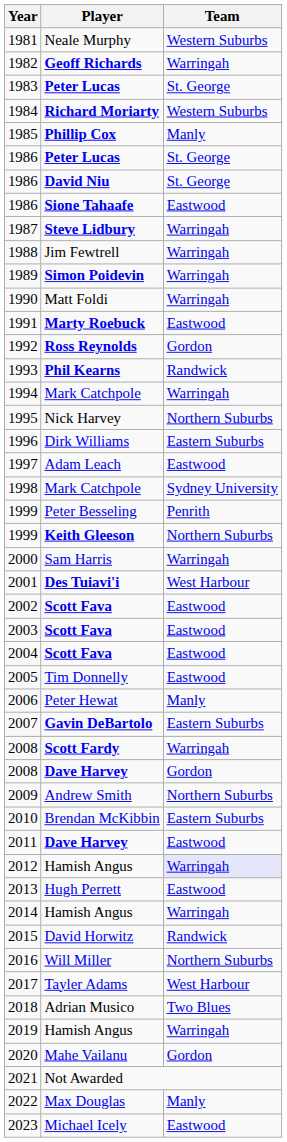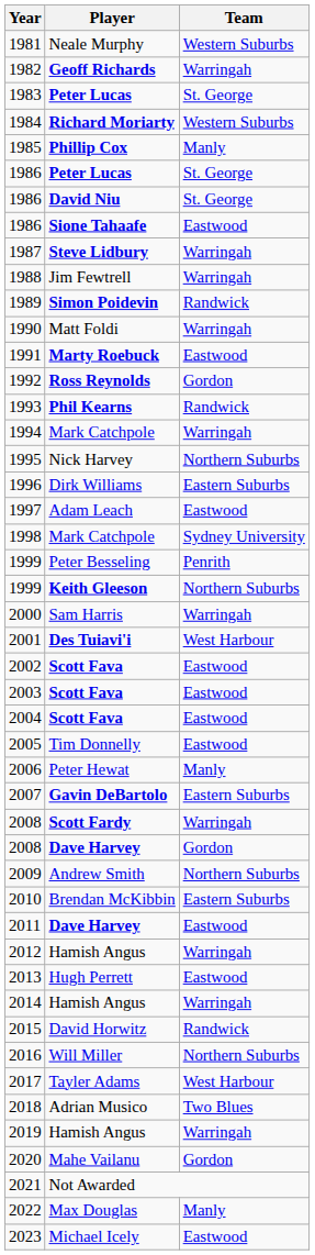 <table class="wikitable sortable">
 <tr>
 <th>Year</th>
 <th>Player</th>
 <th>Team</th>
 </tr>
 <tr>
 <td>1981</td>
 <td> Neale Murphy</td>
 <td><a href='#'>Western Suburbs</a></td>
 </tr>
 <tr>
 <td>1982</td>
 <td> <strong><a href='#'>Geoff Richards</a></strong></td>
 <td><a href='#'>Warringah</a></td>
 </tr>
 <tr>
 <td>1983</td>
 <td> <strong><a href='#'>Peter Lucas</a></strong></td>
 <td><a href='#'>St. George</a></td>
 </tr>
 <tr>
 <td>1984</td>
 <td> <strong><a href='#'>Richard Moriarty</a></strong></td>
 <td><a href='#'>Western Suburbs</a></td>
 </tr>
 <tr>
 <td>1985</td>
 <td> <strong><a href='#'>Phillip Cox</a></strong></td>
 <td><a href='#'>Manly</a></td>
 </tr>
 <tr>
 <td>1986</td>
 <td> <strong><a href='#'>Peter Lucas</a></strong></td>
 <td><a href='#'>St. George</a></td>
 </tr>
 <tr>
 <td>1986</td>
 <td> <strong><a href='#'>David Niu</a></strong></td>
 <td><a href='#'>St. George</a></td>
 </tr>
 <tr>
 <td>1986</td>
 <td> <strong><a href='#'>Sione Tahaafe</a></strong></td>
 <td><a href='#'>Eastwood</a></td>
 </tr>
 <tr>
 <td>1987</td>
 <td> <strong><a href='#'>Steve Lidbury</a></strong></td>
 <td><a href='#'>Warringah</a></td>
 </tr>
 <tr>
 <td>1988</td>
 <td> Jim Fewtrell</td>
 <td><a href='#'>Warringah</a></td>
 </tr>
 <tr>
 <td>1989</td>
 <td> <strong><a href='#'>Simon Poidevin</a></strong></td>
-<td><a href='#'>Warringah</a></td>
+<td><a href='#'>Randwick</a></td>
 </tr>
 <tr>
 <td>1990</td>
 <td> Matt Foldi</td>
 <td><a href='#'>Warringah</a></td>
 </tr>
 <tr>
 <td>1991</td>
 <td> <strong><a href='#'>Marty Roebuck</a></strong></td>
 <td><a href='#'>Eastwood</a></td>
 </tr>
 <tr>
 <td>1992</td>
 <td> <strong><a href='#'>Ross Reynolds</a></strong></td>
 <td><a href='#'>Gordon</a></td>
 </tr>
 <tr>
 <td>1993</td>
 <td> <strong><a href='#'>Phil Kearns</a></strong></td>
 <td><a href='#'>Randwick</a></td>
 </tr>
 <tr>
 <td>1994</td>
 <td> <a href='#'>Mark Catchpole</a></td>
 <td><a href='#'>Warringah</a></td>
 </tr>
 <tr>
 <td>1995</td>
 <td> Nick Harvey</td>
 <td><a href='#'>Northern Suburbs</a></td>
 </tr>
 <tr>
 <td>1996</td>
 <td> <a href='#'>Dirk Williams</a></td>
 <td><a href='#'>Eastern Suburbs</a></td>
 </tr>
 <tr>
 <td>1997</td>
 <td> <a href='#'>Adam Leach</a></td>
 <td><a href='#'>Eastwood</a></td>
 </tr>
 <tr>
 <td>1998</td>
 <td> <a href='#'>Mark Catchpole</a></td>
 <td><a href='#'>Sydney University</a></td>
 </tr>
 <tr>
 <td>1999</td>
 <td> <a href='#'>Peter Besseling</a></td>
 <td><a href='#'>Penrith</a></td>
 </tr>
 <tr>
 <td>1999</td>
 <td> <strong><a href='#'>Keith Gleeson</a></strong></td>
 <td><a href='#'>Northern Suburbs</a></td>
 </tr>
 <tr>
 <td>2000</td>
 <td> <a href='#'>Sam Harris</a></td>
 <td><a href='#'>Warringah</a></td>
 </tr>
 <tr>
 <td>2001</td>
 <td> <strong><a href='#'>Des Tuiavi'i</a></strong></td>
 <td><a href='#'>West Harbour</a></td>
 </tr>
 <tr>
 <td>2002</td>
 <td> <strong><a href='#'>Scott Fava</a></strong></td>
 <td><a href='#'>Eastwood</a></td>
 </tr>
 <tr>
 <td>2003</td>
 <td> <strong><a href='#'>Scott Fava</a></strong></td>
 <td><a href='#'>Eastwood</a></td>
 </tr>
 <tr>
 <td>2004</td>
 <td> <strong><a href='#'>Scott Fava</a></strong></td>
 <td><a href='#'>Eastwood</a></td>
 </tr>
 <tr>
 <td>2005</td>
 <td> <a href='#'>Tim Donnelly</a></td>
 <td><a href='#'>Eastwood</a></td>
 </tr>
 <tr>
 <td>2006</td>
 <td> <a href='#'>Peter Hewat</a></td>
 <td><a href='#'>Manly</a></td>
 </tr>
 <tr>
 <td>2007</td>
 <td> <strong><a href='#'>Gavin DeBartolo</a></strong></td>
 <td><a href='#'>Eastern Suburbs</a></td>
 </tr>
 <tr>
 <td>2008</td>
 <td> <strong><a href='#'>Scott Fardy</a></strong></td>
 <td><a href='#'>Warringah</a></td>
 </tr>
 <tr>
 <td>2008</td>
 <td> <strong><a href='#'>Dave Harvey</a></strong></td>
 <td><a href='#'>Gordon</a></td>
 </tr>
 <tr>
 <td>2009</td>
 <td> <a href='#'>Andrew Smith</a></td>
 <td><a href='#'>Northern Suburbs</a></td>
 </tr>
 <tr>
 <td>2010</td>
 <td> <a href='#'>Brendan McKibbin</a></td>
 <td><a href='#'>Eastern Suburbs</a></td>
 </tr>
 <tr>
 <td>2011</td>
 <td> <strong><a href='#'>Dave Harvey</a></strong></td>
 <td><a href='#'>Eastwood</a></td>
 </tr>
 <tr>
 <td>2012</td>
 <td> Hamish Angus</td>
-<td style="background: lavender;"><a href='#'>Warringah</a></td>
+<td><a href='#'>Warringah</a></td>
 </tr>
 <tr>
 <td>2013</td>
 <td> <a href='#'>Hugh Perrett</a></td>
 <td><a href='#'>Eastwood</a></td>
 </tr>
 <tr>
 <td>2014</td>
 <td> Hamish Angus</td>
 <td><a href='#'>Warringah</a></td>
 </tr>
 <tr>
 <td>2015</td>
 <td> <a href='#'>David Horwitz</a></td>
 <td><a href='#'>Randwick</a></td>
 </tr>
 <tr>
 <td>2016</td>
 <td> <a href='#'>Will Miller</a></td>
 <td><a href='#'>Northern Suburbs</a></td>
 </tr>
 <tr>
 <td>2017</td>
 <td> <a href='#'>Tayler Adams</a></td>
 <td><a href='#'>West Harbour</a></td>
 </tr>
 <tr>
 <td>2018</td>
 <td> Adrian Musico</td>
 <td><a href='#'>Two Blues</a></td>
 </tr>
 <tr>
 <td>2019</td>
 <td> Hamish Angus</td>
 <td><a href='#'>Warringah</a></td>
 </tr>
 <tr>
 <td>2020</td>
 <td> <a href='#'>Mahe Vailanu</a></td>
 <td><a href='#'>Gordon</a></td>
 </tr>
 <tr>
 <td>2021</td>
 <td colspan="2" !>Not Awarded</td>
 </tr>
 <tr>
 <td>2022</td>
 <td> <a href='#'>Max Douglas</a></td>
 <td><a href='#'>Manly</a></td>
 </tr>
 <tr>
 <td>2023</td>
 <td> <a href='#'>Michael Icely</a></td>
 <td><a href='#'>Eastwood</a></td>
 </tr>
 </table>
